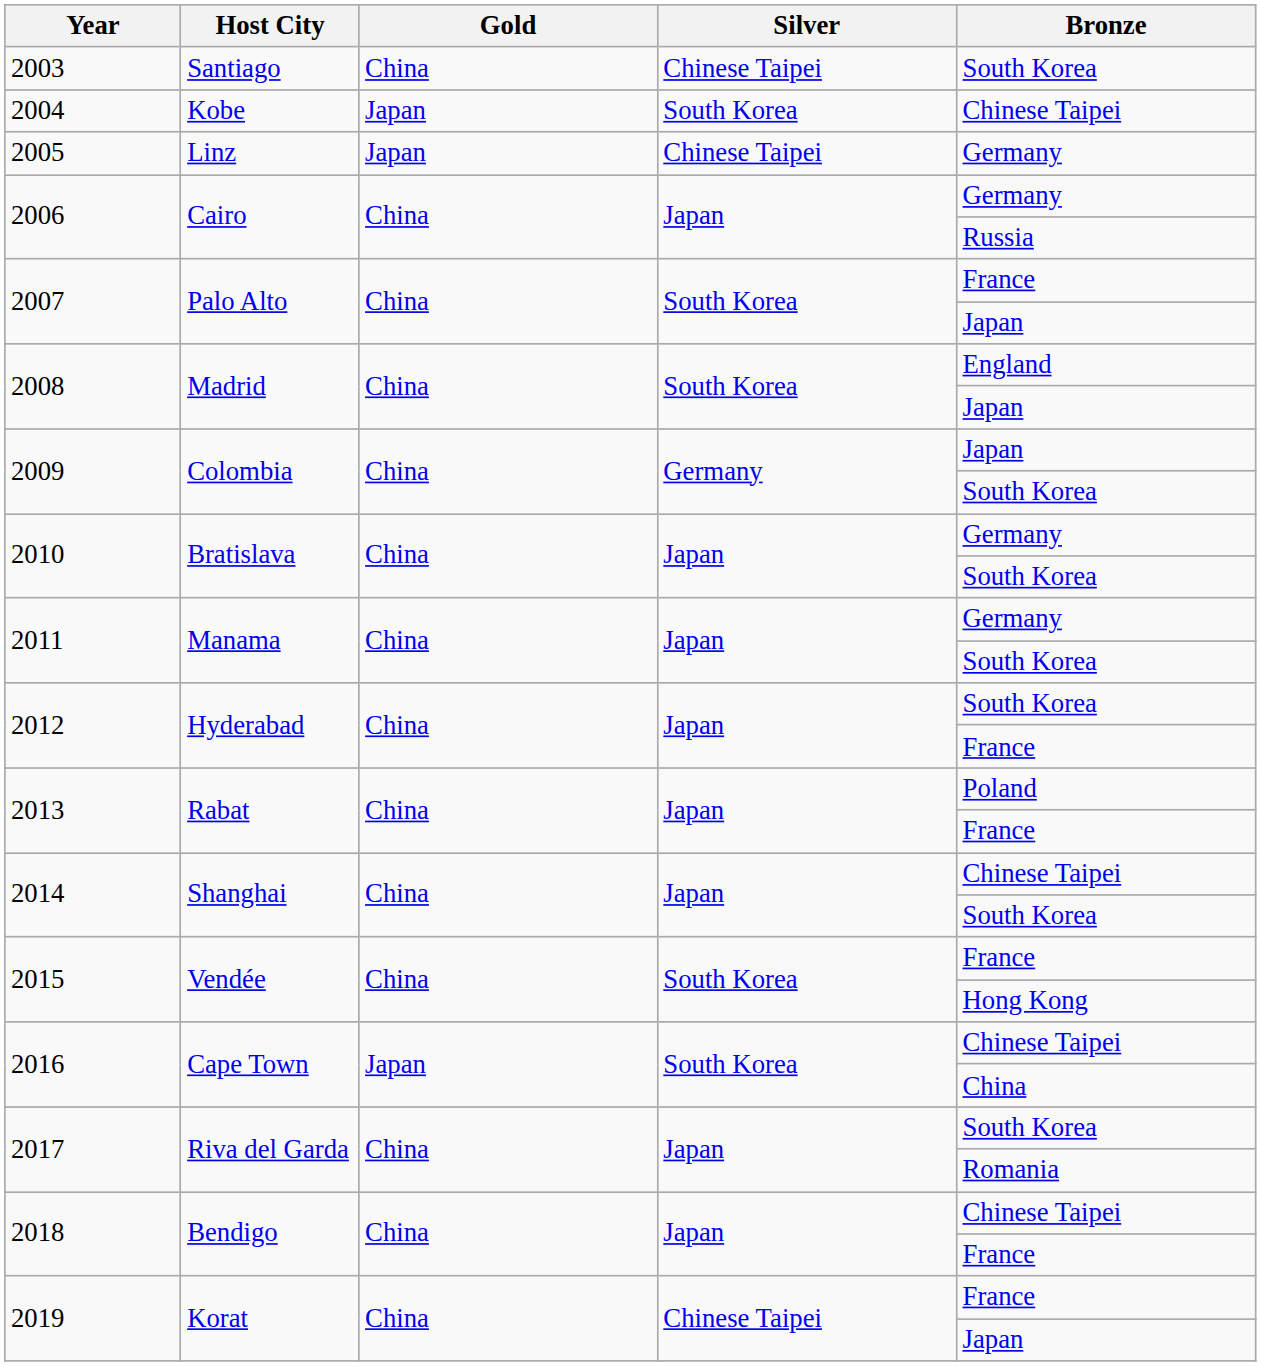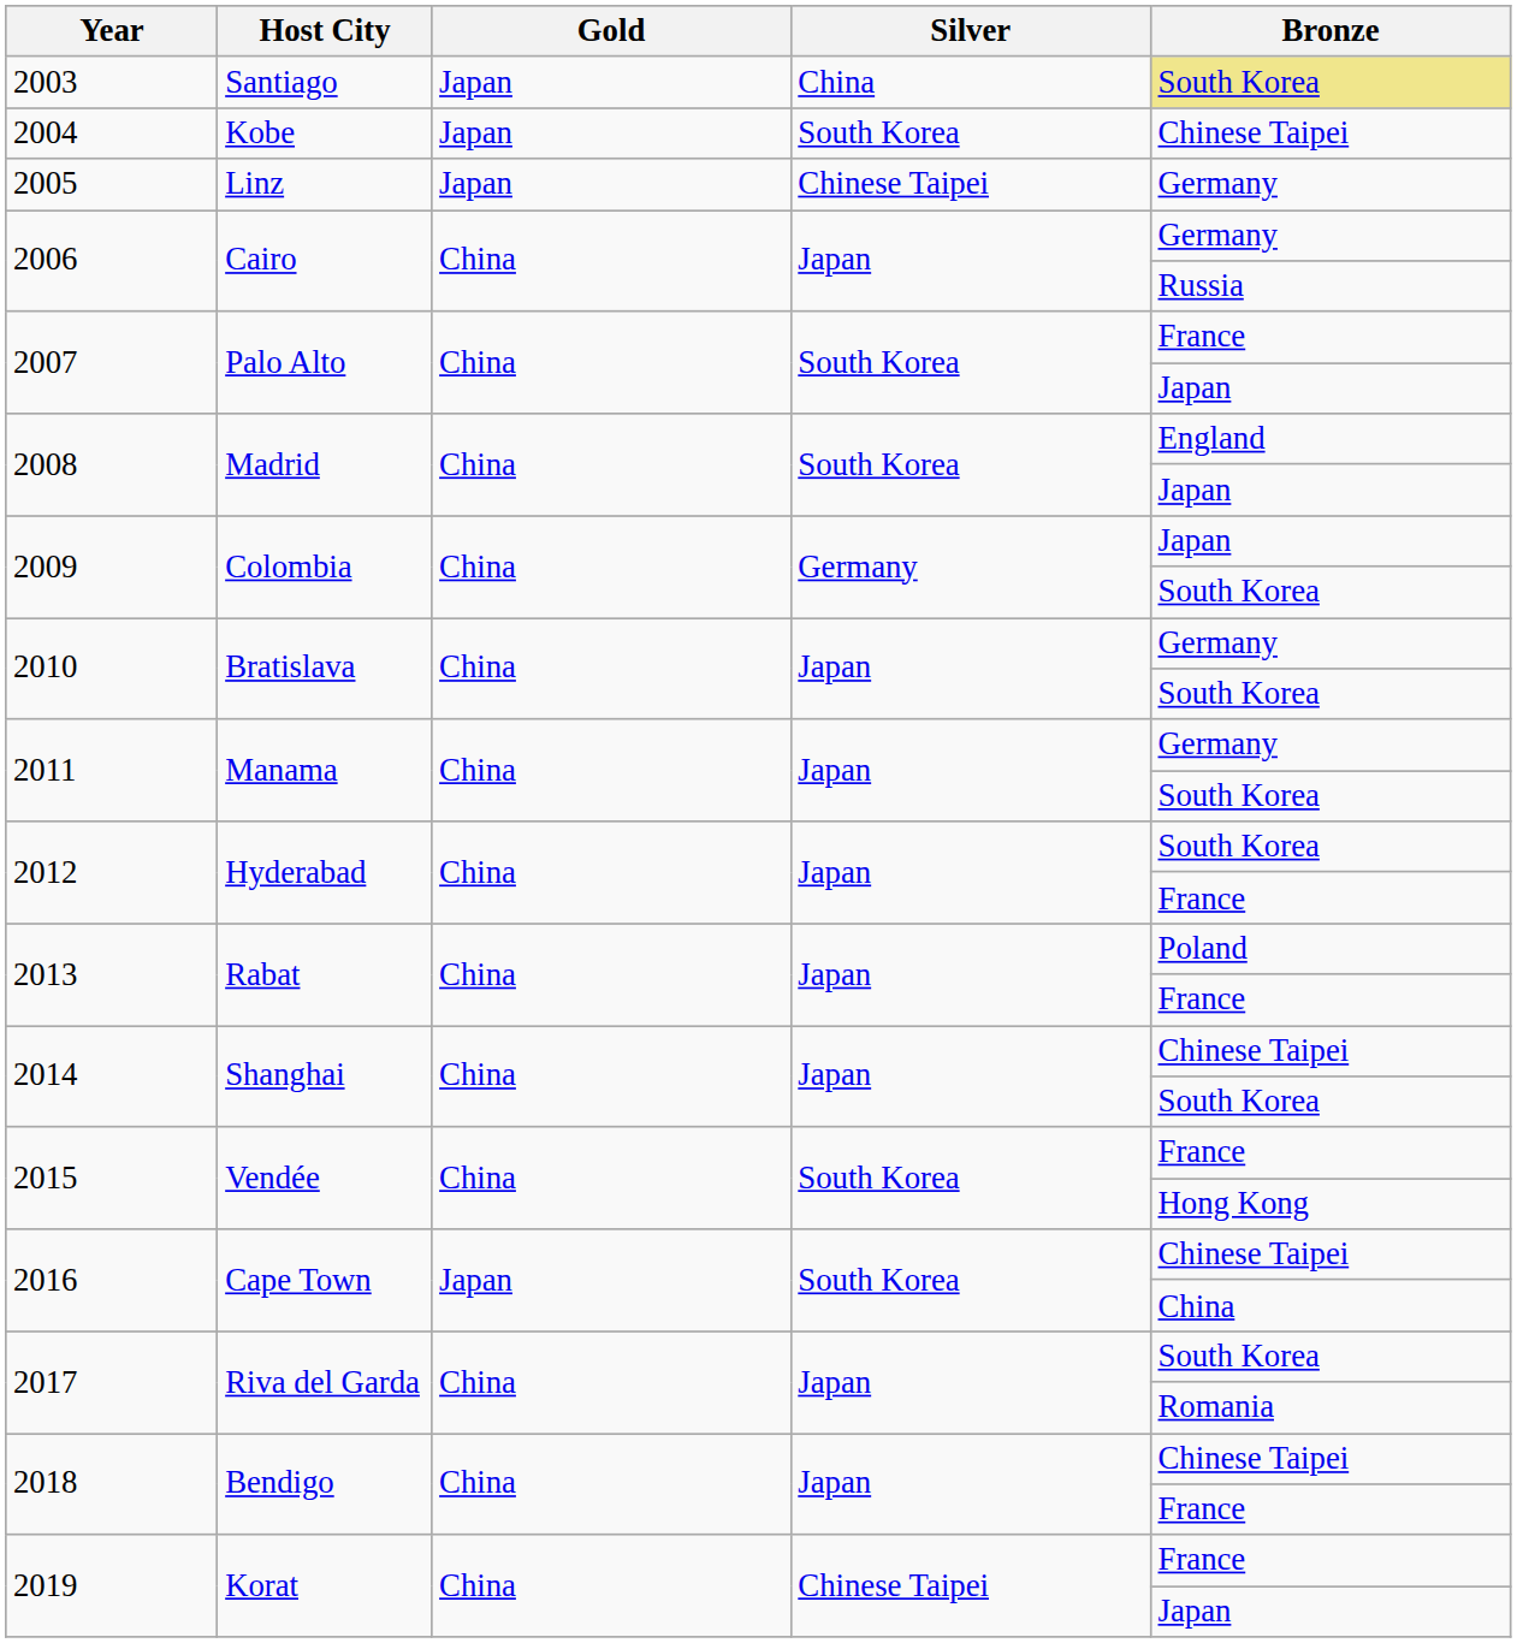 <table class="wikitable" style="text-align: left; width: 750px;">
 <tr>
 <th width="100">Year</th>
 <th width="100">Host City</th>
 <th width="175">Gold</th>
 <th width="175">Silver</th>
 <th width="175">Bronze</th>
 </tr>
 <tr>
 <td>2003</td>
 <td><a href='#'>Santiago</a></td>
+<td> <a href='#'>Japan</a></td>
 <td> <a href='#'>China</a></td>
-<td> <a href='#'>Chinese Taipei</a></td>
-<td> <a href='#'>South Korea</a></td>
+<td style="background: khaki;"> <a href='#'>South Korea</a></td>
 </tr>
 <tr>
 <td>2004</td>
 <td><a href='#'>Kobe</a></td>
 <td> <a href='#'>Japan</a></td>
 <td> <a href='#'>South Korea</a></td>
 <td> <a href='#'>Chinese Taipei</a></td>
 </tr>
 <tr>
 <td>2005</td>
 <td><a href='#'>Linz</a></td>
 <td> <a href='#'>Japan</a></td>
 <td> <a href='#'>Chinese Taipei</a></td>
 <td> <a href='#'>Germany</a></td>
 </tr>
 <tr>
 <td rowspan=2>2006</td>
 <td rowspan=2><a href='#'>Cairo</a></td>
 <td rowspan=2> <a href='#'>China</a></td>
 <td rowspan=2> <a href='#'>Japan</a></td>
 <td> <a href='#'>Germany</a></td>
 </tr>
 <tr>
 <td> <a href='#'>Russia</a></td>
 </tr>
 <tr>
 <td rowspan=2>2007</td>
 <td rowspan=2><a href='#'>Palo Alto</a></td>
 <td rowspan=2> <a href='#'>China</a></td>
 <td rowspan=2> <a href='#'>South Korea</a></td>
 <td> <a href='#'>France</a></td>
 </tr>
 <tr>
 <td> <a href='#'>Japan</a></td>
 </tr>
 <tr>
 <td rowspan=2>2008</td>
 <td rowspan=2><a href='#'>Madrid</a></td>
 <td rowspan=2> <a href='#'>China</a></td>
 <td rowspan=2> <a href='#'>South Korea</a></td>
 <td> <a href='#'>England</a></td>
 </tr>
 <tr>
 <td> <a href='#'>Japan</a></td>
 </tr>
 <tr>
 <td rowspan=2>2009</td>
 <td rowspan=2><a href='#'>Colombia</a></td>
 <td rowspan=2> <a href='#'>China</a></td>
 <td rowspan=2> <a href='#'>Germany</a></td>
 <td> <a href='#'>Japan</a></td>
 </tr>
 <tr>
 <td> <a href='#'>South Korea</a></td>
 </tr>
 <tr>
 <td rowspan=2>2010</td>
 <td rowspan=2><a href='#'>Bratislava</a></td>
 <td rowspan=2> <a href='#'>China</a></td>
 <td rowspan=2> <a href='#'>Japan</a></td>
 <td> <a href='#'>Germany</a></td>
 </tr>
 <tr>
 <td> <a href='#'>South Korea</a></td>
 </tr>
 <tr>
 <td rowspan=2>2011</td>
 <td rowspan=2><a href='#'>Manama</a></td>
 <td rowspan=2> <a href='#'>China</a></td>
 <td rowspan=2> <a href='#'>Japan</a></td>
 <td> <a href='#'>Germany</a></td>
 </tr>
 <tr>
 <td> <a href='#'>South Korea</a></td>
 </tr>
 <tr>
 <td rowspan=2>2012</td>
 <td rowspan=2><a href='#'>Hyderabad</a></td>
 <td rowspan=2> <a href='#'>China</a></td>
 <td rowspan=2> <a href='#'>Japan</a></td>
 <td> <a href='#'>South Korea</a></td>
 </tr>
 <tr>
 <td> <a href='#'>France</a></td>
 </tr>
 <tr>
 <td rowspan=2>2013</td>
 <td rowspan=2><a href='#'>Rabat</a></td>
 <td rowspan=2> <a href='#'>China</a></td>
 <td rowspan=2> <a href='#'>Japan</a></td>
 <td> <a href='#'>Poland</a></td>
 </tr>
 <tr>
 <td> <a href='#'>France</a></td>
 </tr>
 <tr>
 <td rowspan=2>2014</td>
 <td rowspan=2><a href='#'>Shanghai</a></td>
 <td rowspan=2> <a href='#'>China</a></td>
 <td rowspan=2> <a href='#'>Japan</a></td>
 <td> <a href='#'>Chinese Taipei</a></td>
 </tr>
 <tr>
 <td> <a href='#'>South Korea</a></td>
 </tr>
 <tr>
 <td rowspan=2>2015</td>
 <td rowspan=2><a href='#'>Vendée</a></td>
 <td rowspan=2> <a href='#'>China</a></td>
 <td rowspan=2> <a href='#'>South Korea</a></td>
 <td> <a href='#'>France</a></td>
 </tr>
 <tr>
 <td> <a href='#'>Hong Kong</a></td>
 </tr>
 <tr>
 <td rowspan=2>2016</td>
 <td rowspan=2><a href='#'>Cape Town</a></td>
 <td rowspan=2> <a href='#'>Japan</a></td>
 <td rowspan=2> <a href='#'>South Korea</a></td>
 <td> <a href='#'>Chinese Taipei</a></td>
 </tr>
 <tr>
 <td> <a href='#'>China</a></td>
 </tr>
 <tr>
 <td rowspan=2>2017</td>
 <td rowspan=2><a href='#'>Riva del Garda</a></td>
 <td rowspan=2> <a href='#'>China</a></td>
 <td rowspan=2> <a href='#'>Japan</a></td>
 <td> <a href='#'>South Korea</a></td>
 </tr>
 <tr>
 <td> <a href='#'>Romania</a></td>
 </tr>
 <tr>
 <td rowspan=2>2018</td>
 <td rowspan=2><a href='#'>Bendigo</a></td>
 <td rowspan=2> <a href='#'>China</a></td>
 <td rowspan=2> <a href='#'>Japan</a></td>
 <td> <a href='#'>Chinese Taipei</a></td>
 </tr>
 <tr>
 <td> <a href='#'>France</a></td>
 </tr>
 <tr>
 <td rowspan=2>2019</td>
 <td rowspan=2><a href='#'>Korat</a></td>
 <td rowspan=2> <a href='#'>China</a></td>
 <td rowspan=2> <a href='#'>Chinese Taipei</a></td>
 <td> <a href='#'>France</a></td>
 </tr>
 <tr>
 <td> <a href='#'>Japan</a></td>
 </tr>
 </table>
